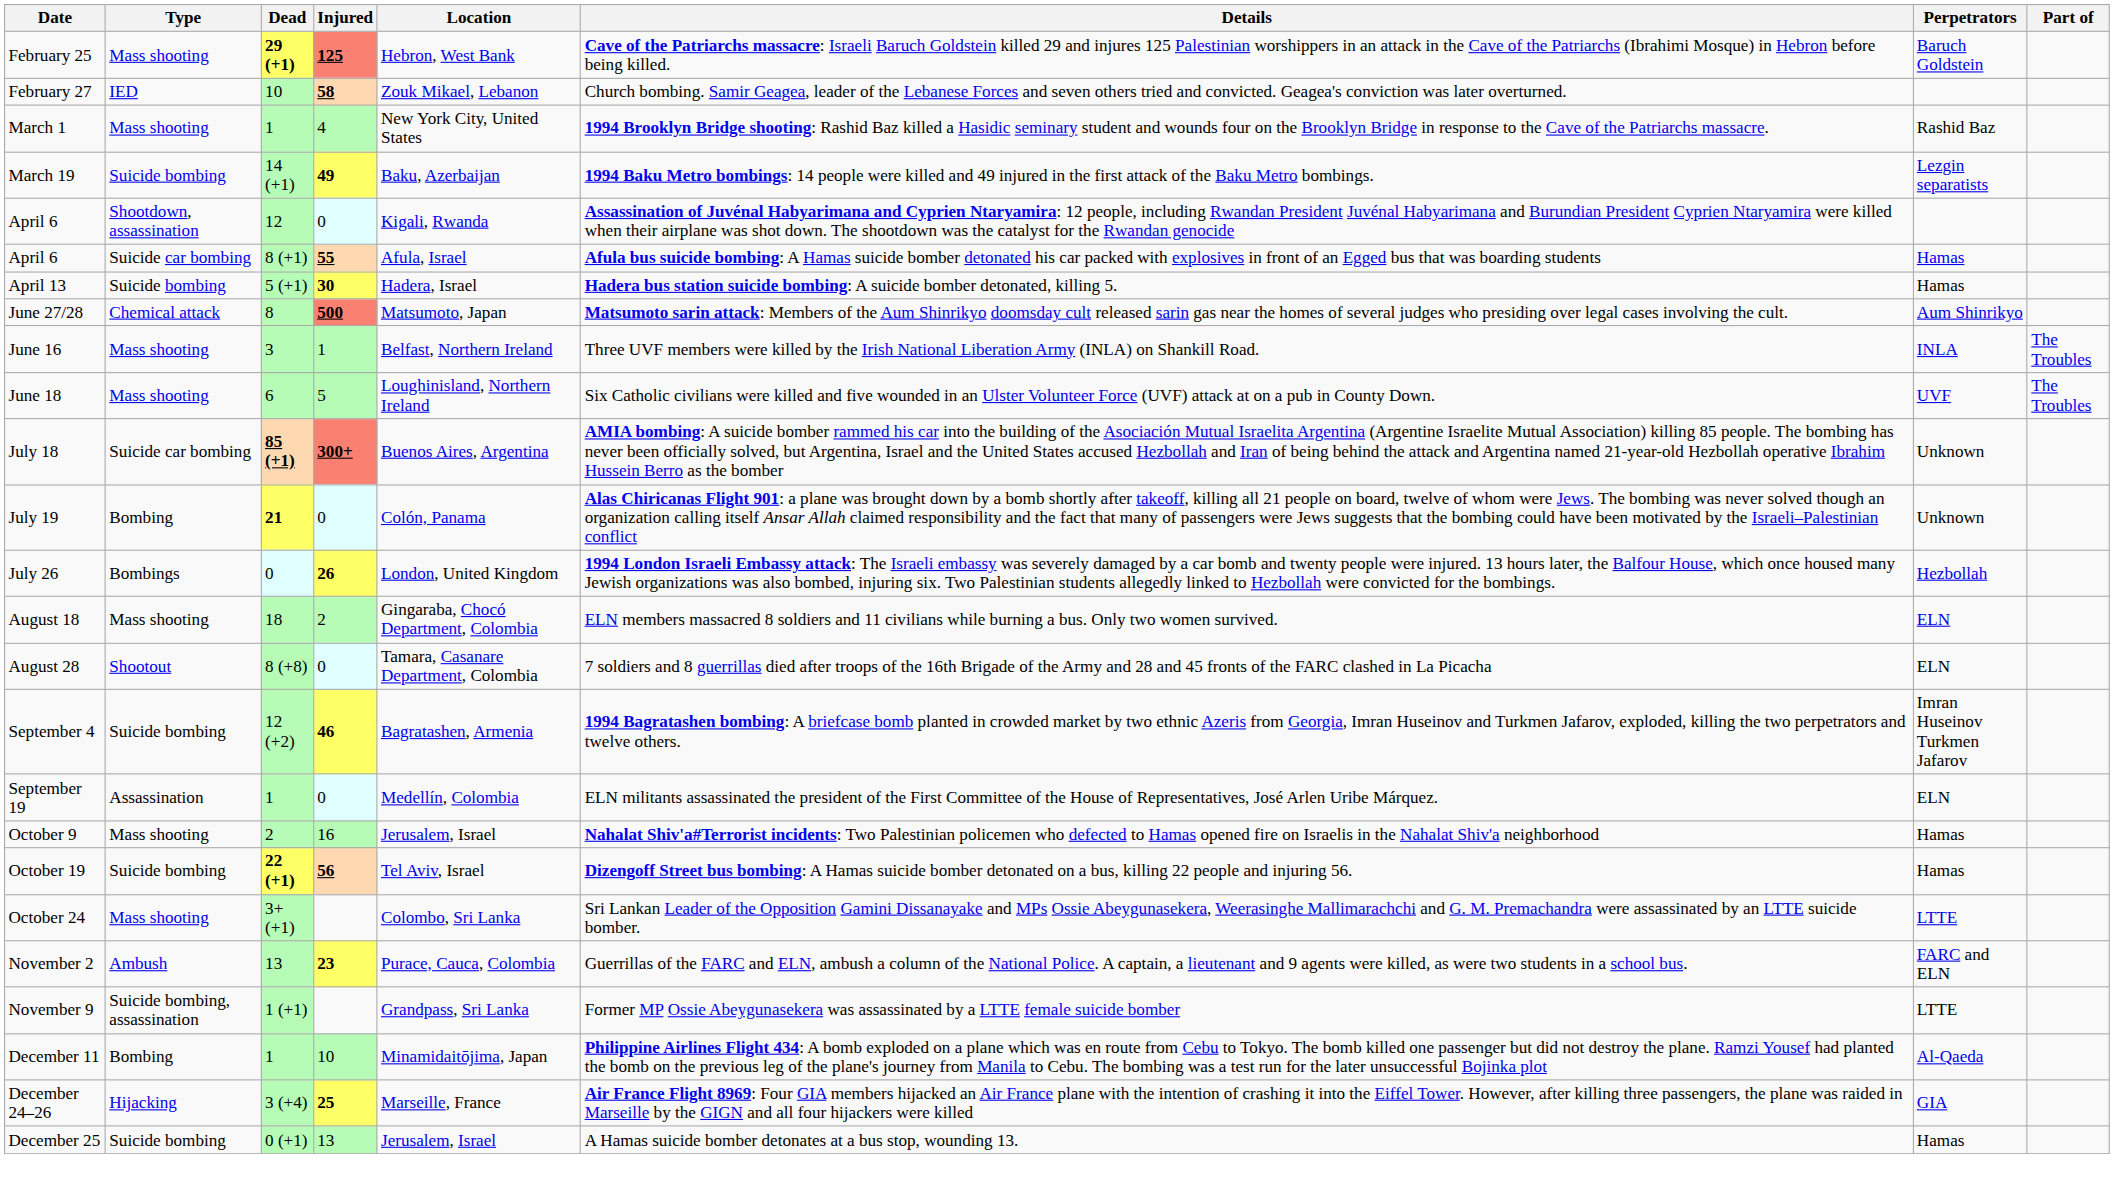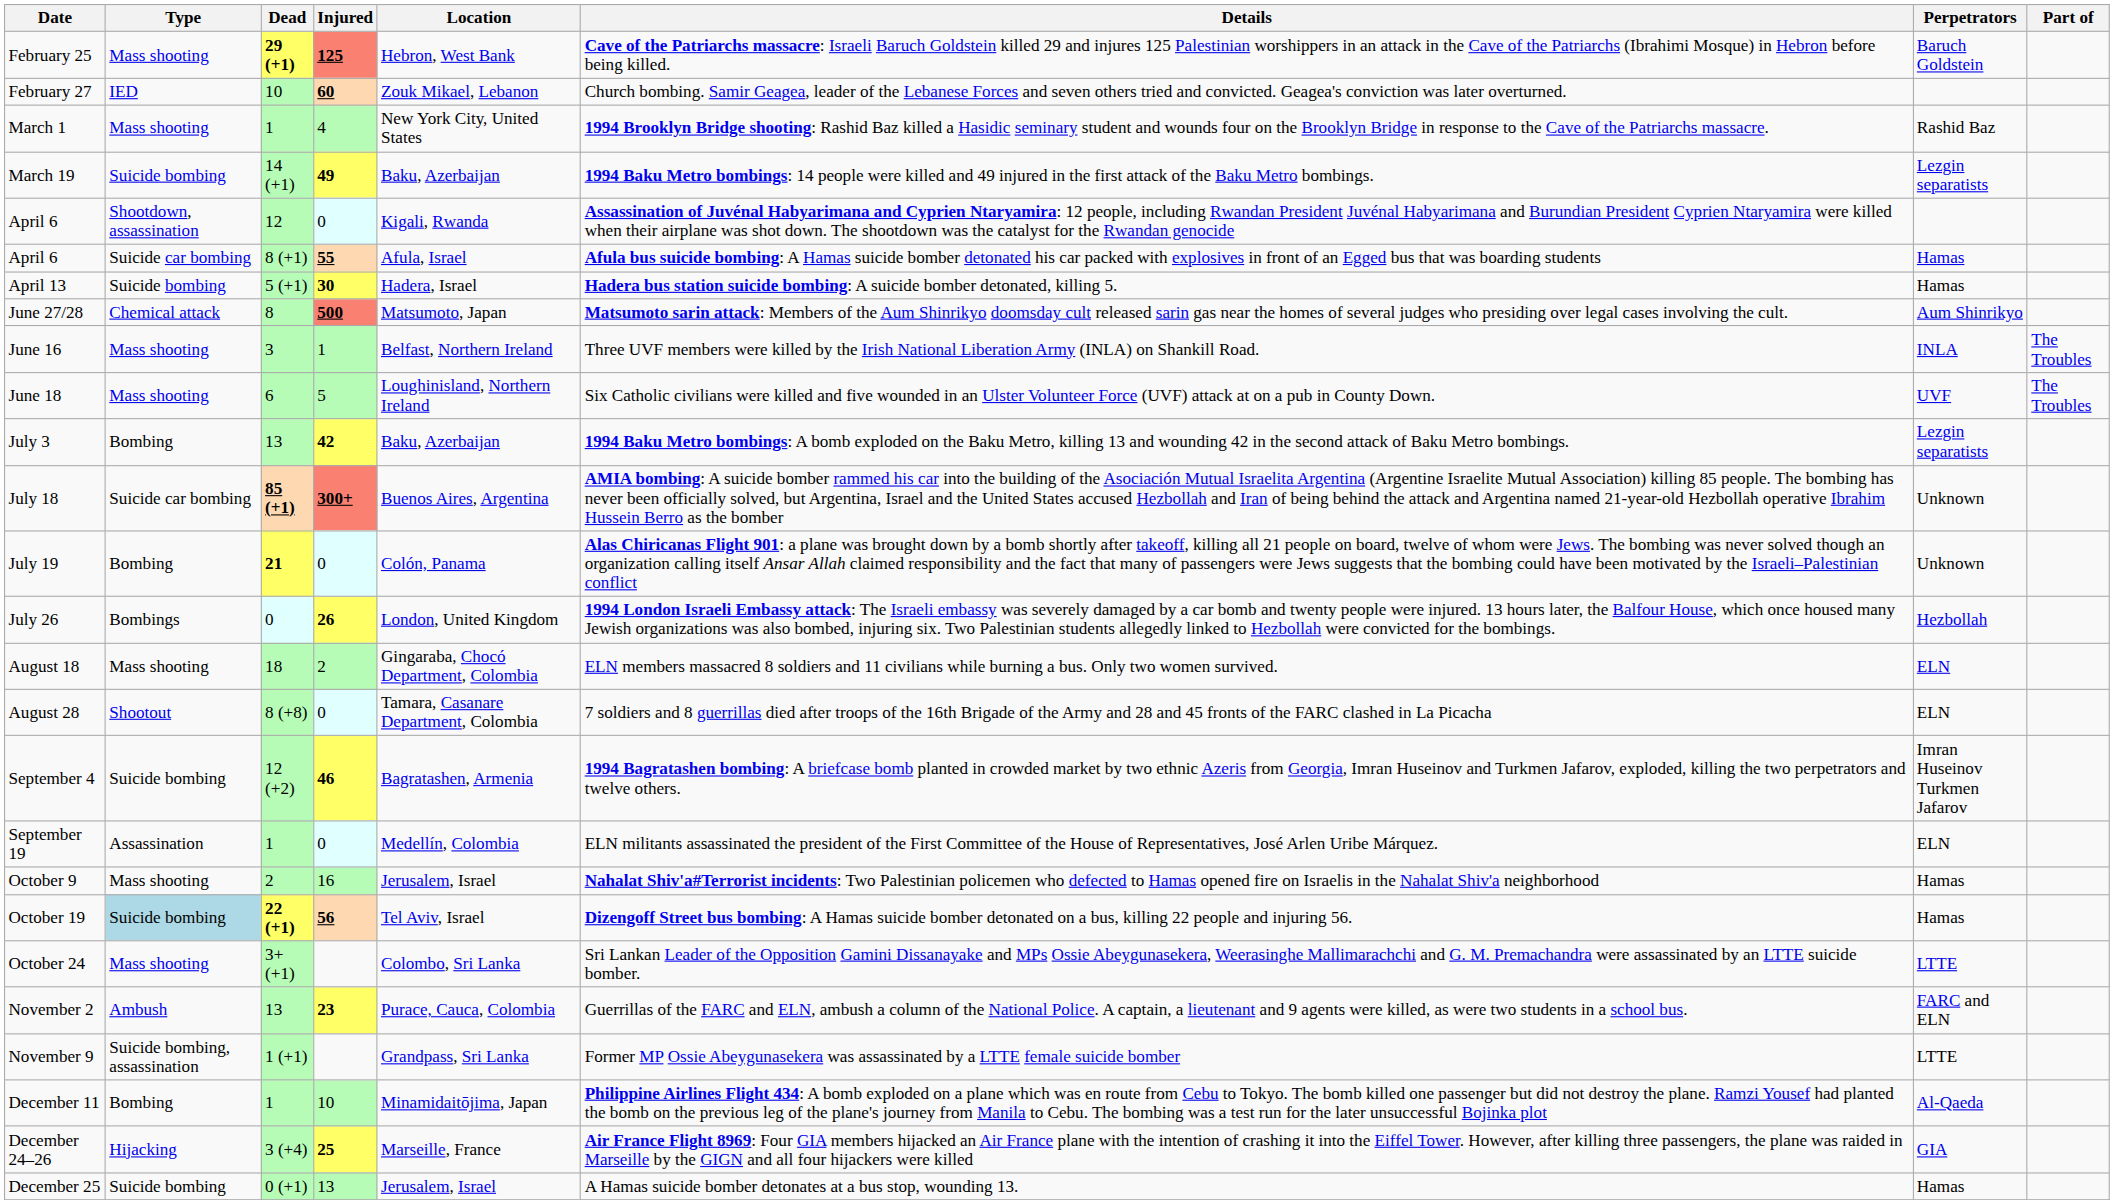 <table class="wikitable sortable">
 <tr>
 <th>Date</th>
 <th>Type</th>
 <th>Dead</th>
 <th>Injured</th>
 <th>Location</th>
 <th>Details</th>
 <th>Perpetrators</th>
 <th>Part of</th>
 </tr>
 <tr>
 <td>February 25</td>
 <td><a href='#'>Mass shooting</a></td>
 <td style="background:#FFFF66;text-align:left"><strong>29 (+1)</strong></td>
 <td style="background:#FA8072;text-align:left"><strong><u>125</u></strong></td>
 <td><a href='#'>Hebron</a>, <a href='#'>West Bank</a></td>
 <td><strong><a href='#'>Cave of the Patriarchs massacre</a></strong>: <a href='#'>Israeli</a> <a href='#'>Baruch Goldstein</a> killed 29 and injures 125 <a href='#'>Palestinian</a> worshippers in an attack in the <a href='#'>Cave of the Patriarchs</a> (Ibrahimi Mosque) in <a href='#'>Hebron</a> before being killed.</td>
 <td><a href='#'>Baruch Goldstein</a></td>
 <td></td>
 </tr>
 <tr>
 <td>February 27</td>
 <td><a href='#'>IED</a></td>
 <td style="background:#b6fcb6;text-align:left">10</td>
-<td style="background:#FED8B1;text-align:left"><strong><u>58</u></strong></td>
+<td style="background:#FED8B1;text-align:left"><strong><u>60</u></strong></td>
 <td><a href='#'>Zouk Mikael</a>, <a href='#'>Lebanon</a></td>
 <td>Church bombing. <a href='#'>Samir Geagea</a>, leader of the <a href='#'>Lebanese Forces</a> and seven others tried and convicted. Geagea's conviction was later overturned.</td>
 <td></td>
 </tr>
 <tr>
 <td>March 1</td>
 <td><a href='#'>Mass shooting</a></td>
 <td style="background:#b6fcb6;text-align:left">1</td>
 <td style="background:#b6fcb6;text-align:left">4</td>
 <td>New York City, United States</td>
 <td><strong><a href='#'>1994 Brooklyn Bridge shooting</a></strong>: Rashid Baz killed a <a href='#'>Hasidic</a> <a href='#'>seminary</a> student and wounds four on the <a href='#'>Brooklyn Bridge</a> in response to the <a href='#'>Cave of the Patriarchs massacre</a>.</td>
 <td>Rashid Baz</td>
 <td></td>
 </tr>
 <tr>
 <td>March 19</td>
 <td><a href='#'>Suicide bombing</a></td>
 <td style="background:#b6fcb6;text-align:left">14 (+1)</td>
 <td style="background:#FFFF66;text-align:left"><strong>49</strong></td>
 <td><a href='#'>Baku</a>, <a href='#'>Azerbaijan</a></td>
 <td><strong><a href='#'>1994 Baku Metro bombings</a></strong>: 14 people were killed and 49 injured in the first attack of the <a href='#'>Baku Metro</a> bombings.</td>
 <td><a href='#'>Lezgin separatists</a></td>
 <td></td>
 </tr>
 <tr>
 <td>April 6</td>
 <td><a href='#'>Shootdown</a>, <a href='#'>assassination</a></td>
 <td style="background:#b6fcb6;text-align:left">12</td>
 <td style="background:#E0FFFF;text-align:left">0</td>
 <td><a href='#'>Kigali</a>, <a href='#'>Rwanda</a></td>
 <td><strong><a href='#'>Assassination of Juvénal Habyarimana and Cyprien Ntaryamira</a></strong>: 12 people, including <a href='#'>Rwandan President</a> <a href='#'>Juvénal Habyarimana</a> and <a href='#'>Burundian President</a> <a href='#'>Cyprien Ntaryamira</a> were killed when their airplane was shot down. The shootdown was the catalyst for the <a href='#'>Rwandan genocide</a></td>
 <td></td>
 <td></td>
 </tr>
 <tr>
 <td>April 6</td>
 <td>Suicide <a href='#'>car bombing</a></td>
 <td style="background:#b6fcb6;text-align:left">8 (+1)</td>
 <td style="background:#FED8B1;text-align:left"><strong><u>55</u></strong></td>
 <td><a href='#'>Afula</a>, <a href='#'>Israel</a></td>
 <td><strong><a href='#'>Afula bus suicide bombing</a></strong>: A <a href='#'>Hamas</a> suicide bomber <a href='#'>detonated</a> his car packed with <a href='#'>explosives</a> in front of an <a href='#'>Egged</a> bus that was boarding students</td>
 <td><a href='#'>Hamas</a></td>
 <td></td>
 </tr>
 <tr>
 <td>April 13</td>
 <td>Suicide <a href='#'>bombing</a></td>
 <td style="background:#b6fcb6;text-align:left">5 (+1)</td>
 <td style="background:#FFFF66;text-align:left"><strong>30</strong></td>
 <td><a href='#'>Hadera</a>, Israel</td>
 <td><strong><a href='#'>Hadera bus station suicide bombing</a></strong>: A suicide bomber detonated, killing 5.</td>
 <td>Hamas</td>
 <td></td>
 </tr>
 <tr>
 <td>June 27/28</td>
 <td><a href='#'>Chemical attack</a></td>
 <td style="background:#b6fcb6;text-align:left">8</td>
 <td style="background:#FA8072;text-align:left"><strong><u>500</u></strong></td>
 <td><a href='#'>Matsumoto</a>, Japan</td>
 <td><strong><a href='#'>Matsumoto sarin attack</a></strong>: Members of the <a href='#'>Aum Shinrikyo</a> <a href='#'>doomsday cult</a> released <a href='#'>sarin</a> gas near the homes of several judges who presiding over legal cases involving the cult.</td>
 <td><a href='#'>Aum Shinrikyo</a></td>
 <td></td>
 </tr>
 <tr>
 <td>June 16</td>
 <td><a href='#'>Mass shooting</a></td>
 <td style="background:#b6fcb6;text-align:left">3</td>
 <td style="background:#b6fcb6;text-align:left">1</td>
 <td><a href='#'>Belfast</a>, <a href='#'>Northern Ireland</a></td>
 <td>Three UVF members were killed by the <a href='#'>Irish National Liberation Army</a> (INLA) on Shankill Road.</td>
 <td><a href='#'>INLA</a></td>
 <td><a href='#'>The Troubles</a></td>
 </tr>
 <tr>
 <td>June 18</td>
 <td><a href='#'>Mass shooting</a></td>
 <td style="background:#b6fcb6;text-align:left">6</td>
 <td style="background:#b6fcb6;text-align:left">5</td>
 <td><a href='#'>Loughinisland</a>, <a href='#'>Northern Ireland</a></td>
 <td>Six Catholic civilians were killed and five wounded in an  <a href='#'>Ulster Volunteer Force</a> (UVF) attack at on a pub in County Down.</td>
 <td><a href='#'>UVF</a></td>
 <td><a href='#'>The Troubles</a></td>
 </tr>
 <tr>
+<td>July 3</td>
+<td>Bombing</td>
+<td style="background:#b6fcb6;text-align:left">13</td>
+<td style="background:#FFFF66;text-align:left"><strong>42</strong></td>
+<td><a href='#'>Baku</a>, <a href='#'>Azerbaijan</a></td>
+<td><strong><a href='#'>1994 Baku Metro bombings</a></strong>: A bomb exploded on the Baku Metro, killing 13 and wounding 42 in the second attack of Baku Metro bombings.</td>
+<td><a href='#'>Lezgin separatists</a></td>
+<td></td>
+</tr>
+<tr>
 <td>July 18</td>
 <td>Suicide car bombing</td>
 <td style="background:#FED8B1;text-align:left"><strong><u>85 (+1)</u></strong></td>
 <td style="background:#FA8072;text-align:left"><strong><u>300+</u></strong></td>
 <td><a href='#'>Buenos Aires</a>, <a href='#'>Argentina</a></td>
 <td><strong><a href='#'>AMIA bombing</a></strong>: A suicide bomber <a href='#'>rammed his car</a> into the building of the <a href='#'>Asociación Mutual Israelita Argentina</a> (Argentine Israelite Mutual Association) killing 85 people. The bombing has never been officially solved, but Argentina, Israel and the United States accused <a href='#'>Hezbollah</a> and <a href='#'>Iran</a> of being behind the attack and Argentina named 21-year-old Hezbollah operative <a href='#'>Ibrahim Hussein Berro</a> as the bomber</td>
 <td>Unknown</td>
 <td></td>
 </tr>
 <tr>
 <td>July 19</td>
 <td>Bombing</td>
 <td style="background:#FFFF66;text-align:left"><strong>21</strong></td>
 <td style="background:#E0FFFF;text-align:left">0</td>
 <td><a href='#'>Colón, Panama</a></td>
 <td><strong><a href='#'>Alas Chiricanas Flight 901</a></strong>: a plane was brought down by a bomb shortly after <a href='#'>takeoff</a>, killing all 21 people on board, twelve of whom were <a href='#'>Jews</a>. The bombing was never solved though an organization calling itself <em>Ansar Allah</em> claimed responsibility and the fact that many of passengers were Jews suggests that the bombing could have been motivated by the <a href='#'>Israeli–Palestinian conflict</a></td>
 <td>Unknown</td>
 <td></td>
 </tr>
 <tr>
 <td>July 26</td>
 <td>Bombings</td>
 <td style="background:#E0FFFF;text-align:left">0</td>
 <td style="background:#FFFF66;text-align:left"><strong>26</strong></td>
 <td><a href='#'>London</a>, United Kingdom</td>
 <td><strong><a href='#'>1994 London Israeli Embassy attack</a></strong>: The <a href='#'>Israeli embassy</a> was severely damaged by a car bomb and twenty people were injured. 13 hours later, the <a href='#'>Balfour House</a>, which once housed many Jewish organizations was also bombed, injuring six. Two Palestinian students allegedly linked to <a href='#'>Hezbollah</a> were convicted for the bombings.</td>
 <td><a href='#'>Hezbollah</a></td>
 <td></td>
 </tr>
 <tr>
 <td>August 18</td>
 <td>Mass shooting</td>
 <td style="background:#b6fcb6;text-align:left">18</td>
 <td style="background:#b6fcb6;text-align:left">2</td>
 <td>Gingaraba, <a href='#'>Chocó Department</a>, <a href='#'>Colombia</a></td>
 <td><a href='#'>ELN</a> members massacred 8 soldiers and 11 civilians while burning a bus. Only two women survived.</td>
 <td><a href='#'>ELN</a></td>
 <td></td>
 </tr>
 <tr>
 <td>August 28</td>
 <td><a href='#'>Shootout</a></td>
 <td style="background:#b6fcb6;text-align:left">8 (+8)</td>
 <td style="background:#E0FFFF;text-align:left">0</td>
 <td>Tamara, <a href='#'>Casanare Department</a>, Colombia</td>
 <td>7 soldiers and 8 <a href='#'>guerrillas</a> died after troops of the 16th Brigade of the Army and 28 and 45 fronts of the FARC clashed in La Picacha</td>
 <td>ELN</td>
 <td></td>
 </tr>
 <tr>
 <td>September 4</td>
 <td>Suicide bombing</td>
 <td style="background:#b6fcb6;text-align:left">12 (+2)</td>
 <td style="background:#FFFF66;text-align:left"><strong>46</strong></td>
 <td><a href='#'>Bagratashen</a>, <a href='#'>Armenia</a></td>
 <td><strong><a href='#'>1994 Bagratashen bombing</a></strong>: A <a href='#'>briefcase bomb</a> planted in crowded market by two ethnic <a href='#'>Azeris</a> from <a href='#'>Georgia</a>, Imran Huseinov and Turkmen Jafarov, exploded, killing the two perpetrators and twelve others.</td>
 <td>Imran Huseinov<br>Turkmen Jafarov</td>
 <td></td>
 </tr>
 <tr>
 <td>September 19</td>
 <td>Assassination</td>
 <td style="background:#b6fcb6;text-align:left">1</td>
 <td style="background:#E0FFFF;text-align:left">0</td>
 <td><a href='#'>Medellín</a>, <a href='#'>Colombia</a></td>
 <td>ELN militants assassinated the president of the First Committee of the House of Representatives, José Arlen Uribe Márquez.</td>
 <td>ELN</td>
 <td></td>
 </tr>
 <tr>
 <td>October 9</td>
 <td>Mass shooting</td>
 <td style="background:#b6fcb6;text-align:left">2</td>
 <td style="background:#b6fcb6;text-align:left">16</td>
 <td><a href='#'>Jerusalem</a>, Israel</td>
 <td><strong><a href='#'>Nahalat Shiv'a#Terrorist incidents</a></strong>: Two Palestinian policemen who <a href='#'>defected</a> to <a href='#'>Hamas</a> opened fire on Israelis in the <a href='#'>Nahalat Shiv'a</a> neighborhood</td>
 <td>Hamas</td>
 <td></td>
 </tr>
 <tr>
 <td>October 19</td>
-<td>Suicide bombing</td>
+<td style="background: lightblue;">Suicide bombing</td>
 <td style="background:#FFFF66;text-align:left"><strong>22 (+1)</strong></td>
 <td style="background:#FED8B1;text-align:left"><strong><u>56</u></strong></td>
 <td><a href='#'>Tel Aviv</a>, Israel</td>
 <td><strong><a href='#'>Dizengoff Street bus bombing</a></strong>: A Hamas suicide bomber detonated on a bus, killing 22 people and injuring 56.</td>
 <td>Hamas</td>
 <td></td>
 </tr>
 <tr>
 <td>October 24</td>
 <td><a href='#'>Mass shooting</a></td>
 <td style="background:#b6fcb6;text-align:left">3+ (+1)</td>
 <td></td>
 <td><a href='#'>Colombo</a>, <a href='#'>Sri Lanka</a></td>
 <td>Sri Lankan <a href='#'>Leader of the Opposition</a> <a href='#'>Gamini Dissanayake</a> and <a href='#'>MPs</a> <a href='#'>Ossie Abeygunasekera</a>, <a href='#'>Weerasinghe Mallimarachchi</a> and <a href='#'>G. M. Premachandra</a> were assassinated by an <a href='#'>LTTE</a> suicide bomber.</td>
 <td><a href='#'>LTTE</a></td>
 <td></td>
 </tr>
 <tr>
 <td>November 2</td>
 <td><a href='#'>Ambush</a></td>
 <td style="background:#b6fcb6;text-align:left">13</td>
 <td style="background:#FFFF66;text-align:left"><strong>23</strong></td>
 <td><a href='#'>Purace, Cauca</a>, <a href='#'>Colombia</a></td>
 <td>Guerrillas of the <a href='#'>FARC</a> and <a href='#'>ELN</a>, ambush a column of the <a href='#'>National Police</a>. A captain, a <a href='#'>lieutenant</a> and 9 agents were killed, as were two students in a <a href='#'>school bus</a>.</td>
 <td><a href='#'>FARC</a> and ELN</td>
 <td></td>
 </tr>
 <tr>
 <td>November 9</td>
 <td>Suicide bombing, assassination</td>
 <td style="background:#b6fcb6;text-align:left">1 (+1)</td>
 <td></td>
 <td><a href='#'>Grandpass</a>, <a href='#'>Sri Lanka</a></td>
 <td>Former <a href='#'>MP</a> <a href='#'>Ossie Abeygunasekera</a> was assassinated by a <a href='#'>LTTE</a> <a href='#'>female suicide bomber</a></td>
 <td>LTTE</td>
 <td></td>
 </tr>
 <tr>
 <td>December 11</td>
 <td>Bombing</td>
 <td style="background:#b6fcb6;text-align:left">1</td>
 <td style="background:#b6fcb6;text-align:left">10</td>
 <td><a href='#'>Minamidaitōjima</a>, Japan</td>
 <td><strong><a href='#'>Philippine Airlines Flight 434</a></strong>: A bomb exploded on a plane which was en route from <a href='#'>Cebu</a> to Tokyo. The bomb killed one passenger but did not destroy the plane. <a href='#'>Ramzi Yousef</a> had planted the bomb on the previous leg of the plane's journey from <a href='#'>Manila</a> to Cebu. The bombing was a test run for the later unsuccessful <a href='#'>Bojinka plot</a></td>
 <td><a href='#'>Al-Qaeda</a></td>
 <td></td>
 </tr>
 <tr>
 <td>December 24–26</td>
 <td><a href='#'>Hijacking</a></td>
 <td style="background:#b6fcb6;text-align:left">3 (+4)</td>
 <td style="background:#FFFF66;text-align:left"><strong>25</strong></td>
 <td><a href='#'>Marseille</a>, France</td>
 <td><strong><a href='#'>Air France Flight 8969</a></strong>: Four <a href='#'>GIA</a> members hijacked an <a href='#'>Air France</a> plane with the intention of crashing it into the <a href='#'>Eiffel Tower</a>. However, after killing three passengers, the plane was raided in <a href='#'>Marseille</a> by the <a href='#'>GIGN</a> and all four hijackers were killed</td>
 <td><a href='#'>GIA</a></td>
 <td></td>
 </tr>
 <tr>
 <td>December 25</td>
 <td>Suicide bombing</td>
 <td style="background:#b6fcb6;text-align:left">0 (+1)</td>
 <td style="background:#b6fcb6;text-align:left">13</td>
 <td><a href='#'>Jerusalem</a>, <a href='#'>Israel</a></td>
 <td>A Hamas suicide bomber detonates at a bus stop, wounding 13.</td>
 <td>Hamas</td>
 <td></td>
 </tr>
 </table>
